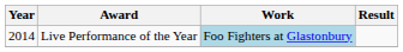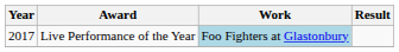 <table class="wikitable">
 <tr>
 <th>Year</th>
 <th>Award</th>
 <th>Work</th>
 <th>Result</th>
 </tr>
 <tr>
-<td>2014</td>
+<td>2017</td>
 <td>Live Performance of the Year</td>
 <td style="background: lightblue;">Foo Fighters at <a href='#'>Glastonbury</a></td>
 <td></td>
 </tr>
 <tr>
 </tr>
 </table>
